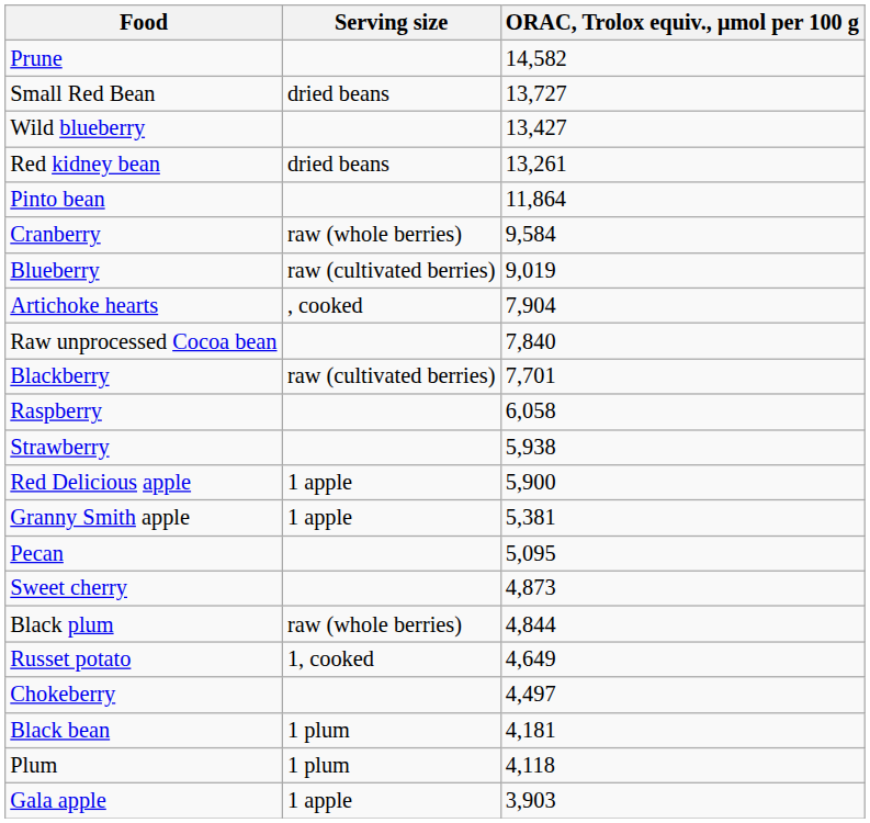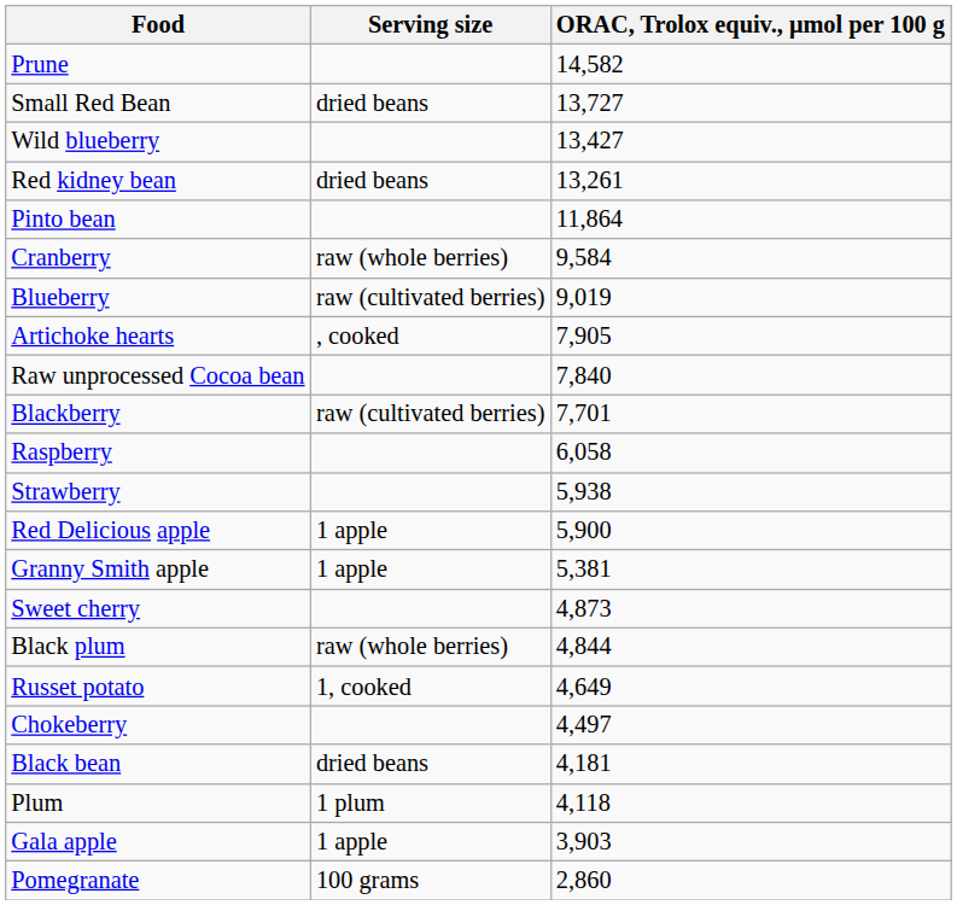 <table class="wikitable sortable">
 <tr>
 <th>Food</th>
 <th>Serving size</th>
 <th>ORAC, Trolox equiv., μmol per 100 g</th>
 </tr>
 <tr>
 <td><a href='#'>Prune</a></td>
 <td></td>
 <td>14,582</td>
 </tr>
 <tr>
 <td>Small Red Bean</td>
 <td> dried beans</td>
 <td>13,727</td>
 </tr>
 <tr>
 <td>Wild <a href='#'>blueberry</a></td>
 <td></td>
 <td>13,427</td>
 </tr>
 <tr>
 <td>Red <a href='#'>kidney bean</a></td>
 <td> dried beans</td>
 <td>13,261</td>
 </tr>
 <tr>
 <td><a href='#'>Pinto bean</a></td>
 <td></td>
 <td>11,864</td>
 </tr>
 <tr>
 <td><a href='#'>Cranberry</a></td>
 <td> raw (whole berries)</td>
 <td>9,584</td>
 </tr>
 <tr>
 <td><a href='#'>Blueberry</a></td>
 <td> raw (cultivated berries)</td>
 <td>9,019</td>
 </tr>
 <tr>
 <td><a href='#'>Artichoke hearts</a></td>
 <td>, cooked</td>
-<td>7,904</td>
+<td>7,905</td>
 </tr>
 <tr>
 <td>Raw unprocessed <a href='#'>Cocoa bean</a></td>
 <td></td>
 <td>7,840</td>
 </tr>
 <tr>
 <td><a href='#'>Blackberry</a></td>
 <td> raw (cultivated berries)</td>
 <td>7,701</td>
 </tr>
 <tr>
 <td><a href='#'>Raspberry</a></td>
 <td></td>
 <td>6,058</td>
 </tr>
 <tr>
 <td><a href='#'>Strawberry</a></td>
 <td></td>
 <td>5,938</td>
 </tr>
 <tr>
 <td><a href='#'>Red Delicious</a> <a href='#'>apple</a></td>
 <td>1 apple</td>
 <td>5,900</td>
 </tr>
 <tr>
 <td><a href='#'>Granny Smith</a> apple</td>
 <td>1 apple</td>
 <td>5,381</td>
 </tr>
 <tr>
-<td><a href='#'>Pecan</a></td>
-<td></td>
-<td>5,095</td>
-</tr>
-<tr>
 <td><a href='#'>Sweet cherry</a></td>
 <td></td>
 <td>4,873</td>
 </tr>
 <tr>
 <td>Black <a href='#'>plum</a></td>
 <td> raw (whole berries)</td>
 <td>4,844</td>
 </tr>
 <tr>
 <td><a href='#'>Russet potato</a></td>
 <td>1, cooked</td>
 <td>4,649</td>
 </tr>
 <tr>
 <td><a href='#'>Chokeberry</a></td>
 <td></td>
 <td>4,497</td>
 </tr>
 <tr>
 <td><a href='#'>Black bean</a></td>
-<td>1 plum</td>
+<td> dried beans</td>
 <td>4,181</td>
 </tr>
 <tr>
 <td>Plum</td>
 <td>1 plum</td>
 <td>4,118</td>
 </tr>
 <tr>
 <td><a href='#'>Gala apple</a></td>
 <td>1 apple</td>
 <td>3,903</td>
 </tr>
 <tr>
+<td><a href='#'>Pomegranate</a></td>
+<td>100 grams</td>
+<td>2,860</td>
+</tr>
+<tr>
 </tr>
 </table>
